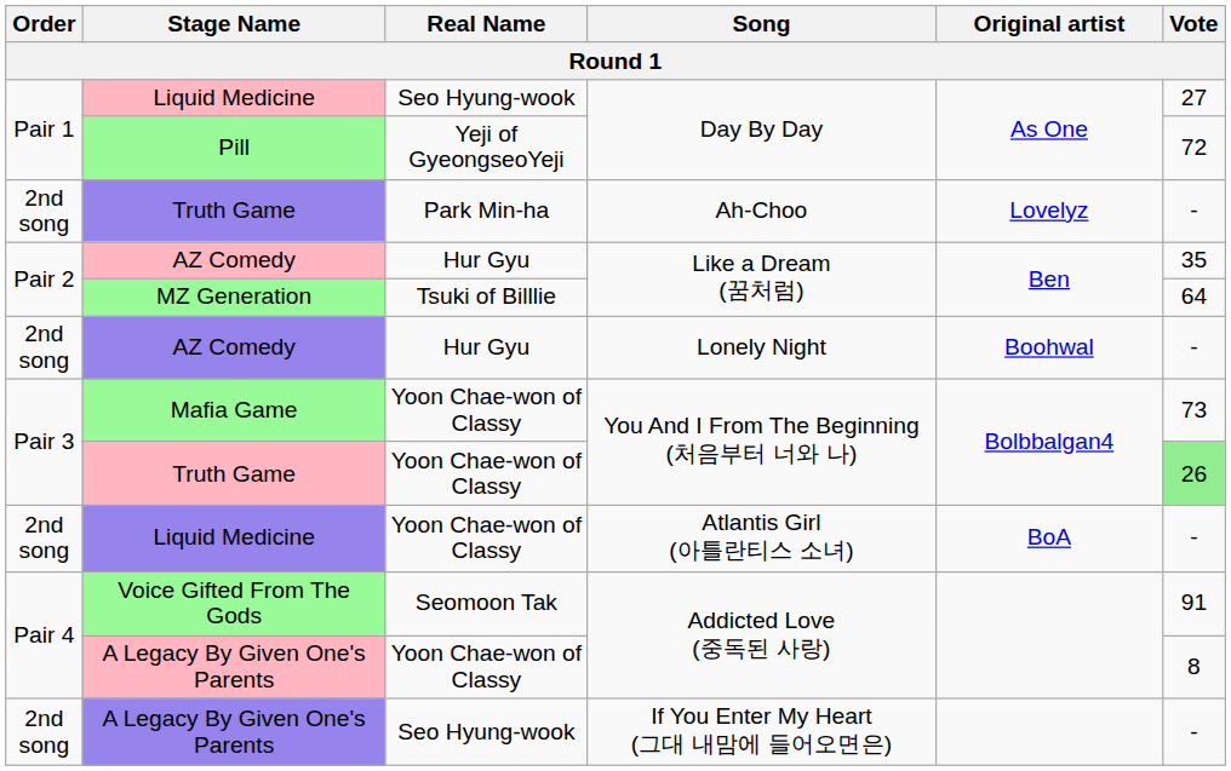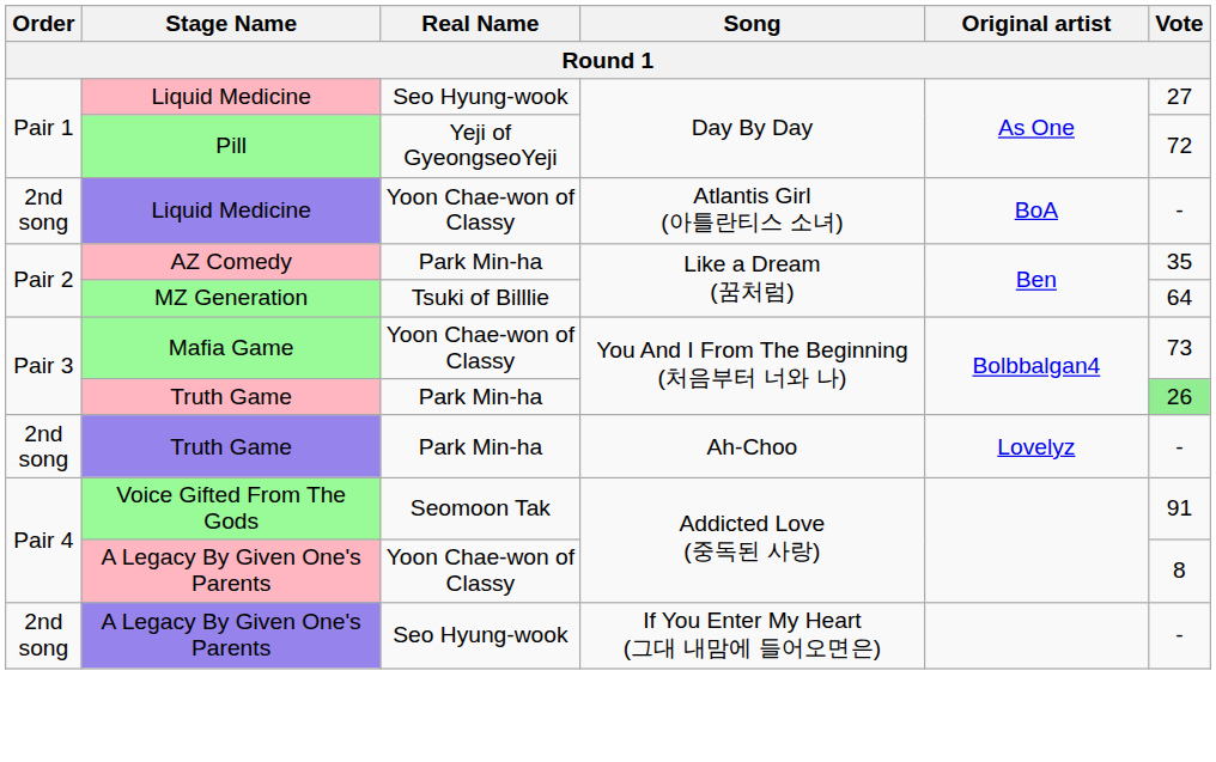 <table class="wikitable" style="text-align:center; width:95%;">
 <tr>
 <th style="width:1%;">Order</th>
 <th style="width:20%;">Stage Name</th>
 <th style="width:12%;">Real Name</th>
 <th style="width:23%;">Song</th>
 <th style="width:15%;">Original artist</th>
 <th style="width:1%;">Vote</th>
 </tr>
 <tr>
 <th colspan=6>Round 1</th>
 </tr>
 <tr>
 <td rowspan=2>Pair 1</td>
 <td bgcolor="lightpink">Liquid Medicine</td>
 <td>Seo Hyung-wook</td>
 <td rowspan=2>Day By Day</td>
 <td rowspan=2><a href='#'>As One</a></td>
 <td>27</td>
 </tr>
 <tr>
 <td bgcolor="palegreen">Pill</td>
 <td>Yeji of GyeongseoYeji</td>
 <td>72</td>
 </tr>
 <tr>
 <td>2nd song</td>
-<td bgcolor="#9683EC">Truth Game</td>
-<td>Park Min-ha</td>
-<td>Ah-Choo</td>
-<td><a href='#'>Lovelyz</a></td>
+<td bgcolor="#9683EC">Liquid Medicine</td>
+<td>Yoon Chae-won of Classy</td>
+<td>Atlantis Girl<br>(아틀란티스 소녀)</td>
+<td><a href='#'>BoA</a></td>
 <td>-</td>
 </tr>
 <tr>
 <td rowspan=2>Pair 2</td>
 <td bgcolor="lightpink">AZ Comedy</td>
-<td>Hur Gyu</td>
+<td>Park Min-ha</td>
 <td rowspan=2>Like a Dream<br>(꿈처럼)</td>
 <td rowspan=2><a href='#'>Ben</a></td>
 <td>35</td>
 </tr>
 <tr>
 <td bgcolor="palegreen">MZ Generation</td>
 <td>Tsuki of Billlie</td>
 <td>64</td>
-</tr>
-<tr>
-<td>2nd song</td>
-<td bgcolor="#9683EC">AZ Comedy</td>
-<td>Hur Gyu</td>
-<td>Lonely Night</td>
-<td><a href='#'>Boohwal</a></td>
-<td>-</td>
 </tr>
 <tr>
 <td rowspan=2>Pair 3</td>
 <td bgcolor="palegreen">Mafia Game</td>
 <td>Yoon Chae-won of Classy</td>
 <td rowspan=2>You And I From The Beginning<br>(처음부터 너와 나)</td>
 <td rowspan=2><a href='#'>Bolbbalgan4</a></td>
 <td>73</td>
 </tr>
 <tr>
 <td bgcolor="lightpink">Truth Game</td>
-<td>Yoon Chae-won of Classy</td>
+<td>Park Min-ha</td>
 <td style="background: lightgreen;">26</td>
 </tr>
 <tr>
 <td>2nd song</td>
-<td bgcolor="#9683EC">Liquid Medicine</td>
-<td>Yoon Chae-won of Classy</td>
-<td>Atlantis Girl<br>(아틀란티스 소녀)</td>
-<td><a href='#'>BoA</a></td>
+<td bgcolor="#9683EC">Truth Game</td>
+<td>Park Min-ha</td>
+<td>Ah-Choo</td>
+<td><a href='#'>Lovelyz</a></td>
 <td>-</td>
 </tr>
 <tr>
 <td rowspan=2>Pair 4</td>
 <td bgcolor="palegreen">Voice Gifted From The Gods</td>
 <td>Seomoon Tak</td>
 <td rowspan=2>Addicted Love<br>(중독된 사랑)</td>
 <td rowspan=2></td>
 <td>91</td>
 </tr>
 <tr>
 <td bgcolor="lightpink">A Legacy By Given One's Parents</td>
 <td>Yoon Chae-won of Classy</td>
 <td>8</td>
 </tr>
 <tr>
 <td>2nd song</td>
 <td bgcolor="#9683EC">A Legacy By Given One's Parents</td>
 <td>Seo Hyung-wook</td>
 <td>If You Enter My Heart<br>(그대 내맘에 들어오면은)</td>
 <td></td>
 <td>-</td>
 </tr>
 </table>
